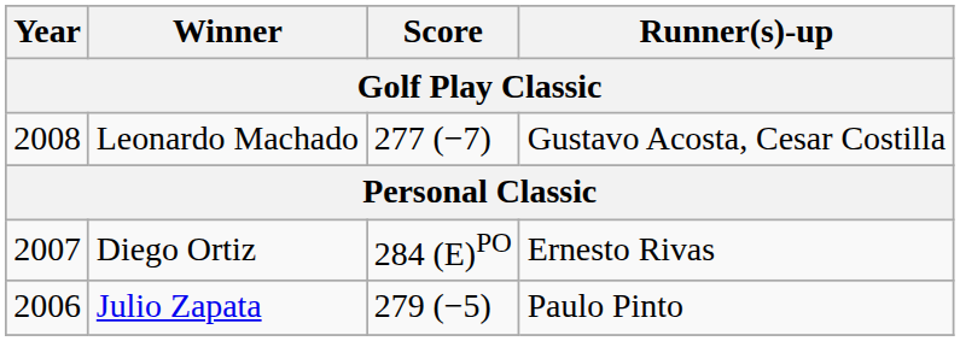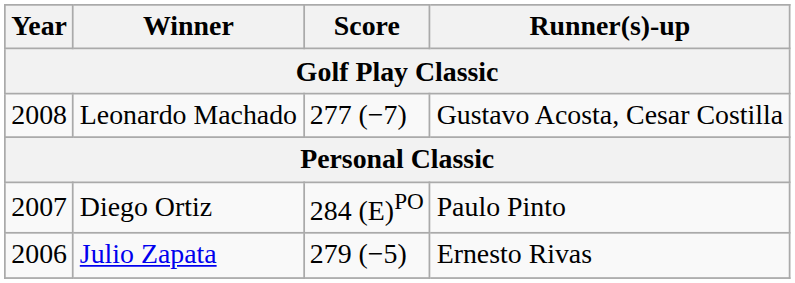 <table class=wikitable>
 <tr>
 <th>Year</th>
 <th>Winner</th>
 <th>Score</th>
 <th>Runner(s)-up</th>
 </tr>
 <tr>
 <th colspan=4>Golf Play Classic</th>
 </tr>
 <tr>
 <td>2008</td>
 <td> Leonardo Machado</td>
 <td>277 (−7)</td>
 <td>Gustavo Acosta, Cesar Costilla</td>
 </tr>
 <tr>
 <th colspan=4>Personal Classic</th>
 </tr>
 <tr>
 <td>2007</td>
 <td> Diego Ortiz</td>
 <td>284 (E)<sup>PO</sup></td>
-<td>Ernesto Rivas</td>
+<td>Paulo Pinto</td>
 </tr>
 <tr>
 <td>2006</td>
 <td> <a href='#'>Julio Zapata</a></td>
 <td>279 (−5)</td>
-<td>Paulo Pinto</td>
+<td>Ernesto Rivas</td>
 </tr>
 </table>
